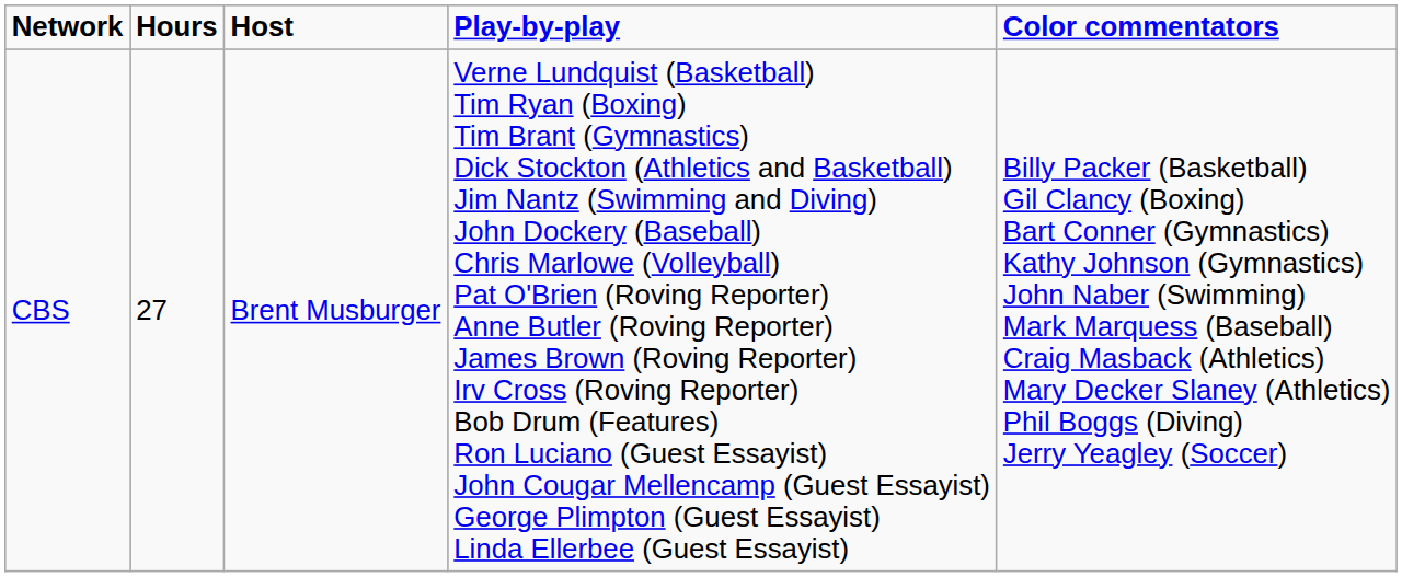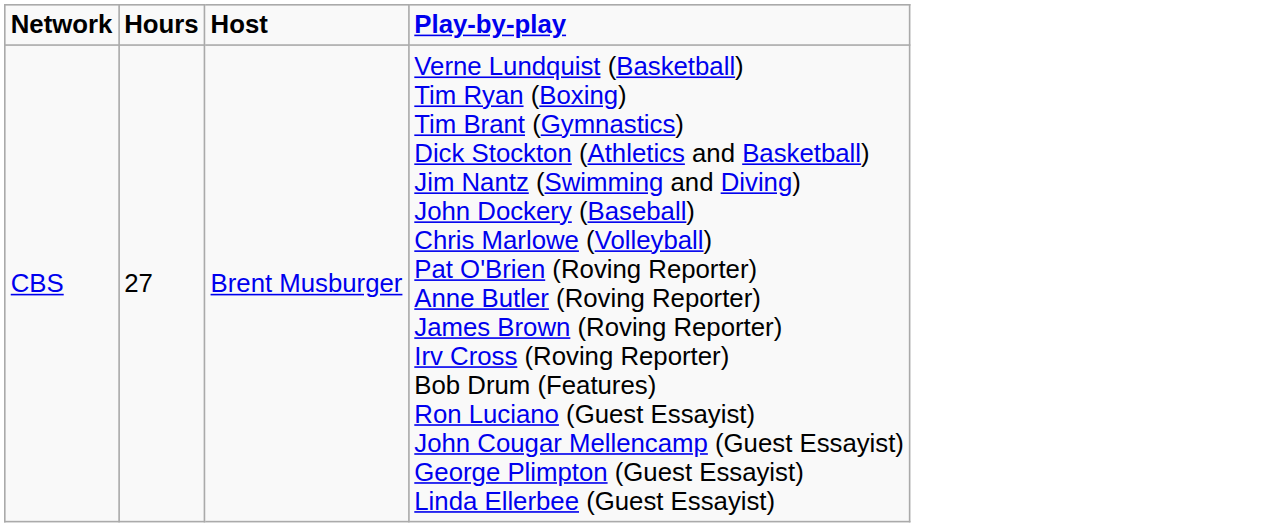 <table class=wikitable>
 <tr>
 <td><strong>Network</strong></td>
 <td><strong>Hours</strong></td>
 <td><strong>Host</strong></td>
 <td><strong><a href='#'>Play-by-play</a></strong></td>
-<td><strong><a href='#'>Color commentators</a></strong></td>
 </tr>
 <tr>
 <td><a href='#'>CBS</a></td>
 <td>27</td>
 <td><a href='#'>Brent Musburger</a></td>
 <td><a href='#'>Verne Lundquist</a> (<a href='#'>Basketball</a>)<br><a href='#'>Tim Ryan</a> (<a href='#'>Boxing</a>)<br><a href='#'>Tim Brant</a> (<a href='#'>Gymnastics</a>)<br><a href='#'>Dick Stockton</a> (<a href='#'>Athletics</a> and <a href='#'>Basketball</a>)<br><a href='#'>Jim Nantz</a> (<a href='#'>Swimming</a> and <a href='#'>Diving</a>)<br><a href='#'>John Dockery</a> (<a href='#'>Baseball</a>)<br><a href='#'>Chris Marlowe</a> (<a href='#'>Volleyball</a>)<br><a href='#'>Pat O'Brien</a> (Roving Reporter)<br><a href='#'>Anne Butler</a> (Roving Reporter)<br><a href='#'>James Brown</a> (Roving Reporter)<br><a href='#'>Irv Cross</a> (Roving Reporter)<br>Bob Drum (Features)<br><a href='#'>Ron Luciano</a> (Guest Essayist)<br><a href='#'>John Cougar Mellencamp</a> (Guest Essayist)<br><a href='#'>George Plimpton</a> (Guest Essayist)<br><a href='#'>Linda Ellerbee</a> (Guest Essayist)</td>
-<td><a href='#'>Billy Packer</a> (Basketball)<br><a href='#'>Gil Clancy</a> (Boxing)<br><a href='#'>Bart Conner</a> (Gymnastics)<br><a href='#'>Kathy Johnson</a> (Gymnastics)<br><a href='#'>John Naber</a> (Swimming)<br><a href='#'>Mark Marquess</a> (Baseball)<br><a href='#'>Craig Masback</a> (Athletics)<br><a href='#'>Mary Decker Slaney</a> (Athletics)<br><a href='#'>Phil Boggs</a> (Diving)<br><a href='#'>Jerry Yeagley</a> (<a href='#'>Soccer</a>)</td>
 </tr>
 </table>
